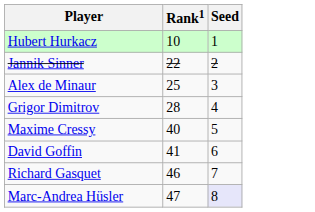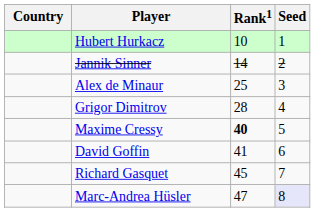 <table class="sortable wikitable">
 <tr>
+<th width="70">Country</th>
 <th width="175">Player</th>
 <th>Rank<sup>1</sup></th>
 <th>Seed</th>
 </tr>
 <tr bgcolor=#cfc>
+<td></td>
 <td><a href='#'>Hubert Hurkacz</a></td>
 <td>10</td>
 <td>1</td>
 </tr>
 <tr>
+<td><s></s></td>
 <td><s><a href='#'>Jannik Sinner</a></s></td>
-<td><s>22</s></td>
+<td><s>14</s></td>
 <td><s>2</s></td>
 </tr>
 <tr>
+<td></td>
 <td><a href='#'>Alex de Minaur</a></td>
 <td>25</td>
 <td>3</td>
 </tr>
 <tr>
+<td></td>
 <td><a href='#'>Grigor Dimitrov</a></td>
 <td>28</td>
 <td>4</td>
 </tr>
 <tr>
+<td></td>
 <td><a href='#'>Maxime Cressy</a></td>
-<td>40</td>
+<td><strong>40</strong></td>
 <td>5</td>
 </tr>
 <tr>
+<td></td>
 <td><a href='#'>David Goffin</a></td>
 <td>41</td>
 <td>6</td>
 </tr>
 <tr>
+<td></td>
 <td><a href='#'>Richard Gasquet</a></td>
-<td>46</td>
+<td>45</td>
 <td>7</td>
 </tr>
 <tr>
+<td></td>
 <td><a href='#'>Marc-Andrea Hüsler</a></td>
 <td>47</td>
 <td style="background: lavender;">8</td>
 </tr>
 </table>
